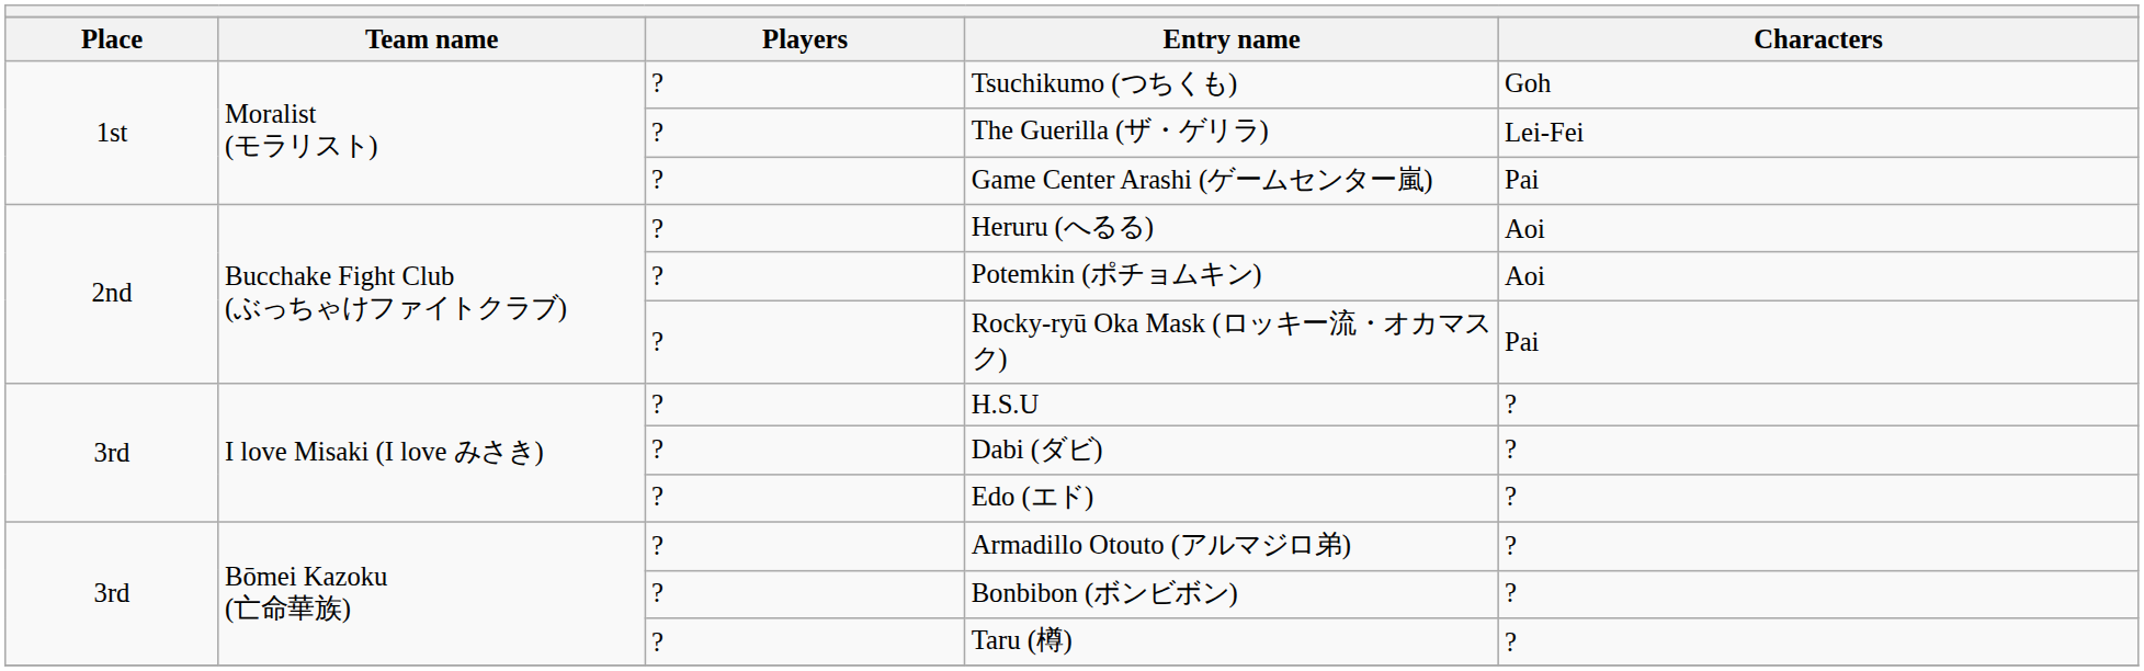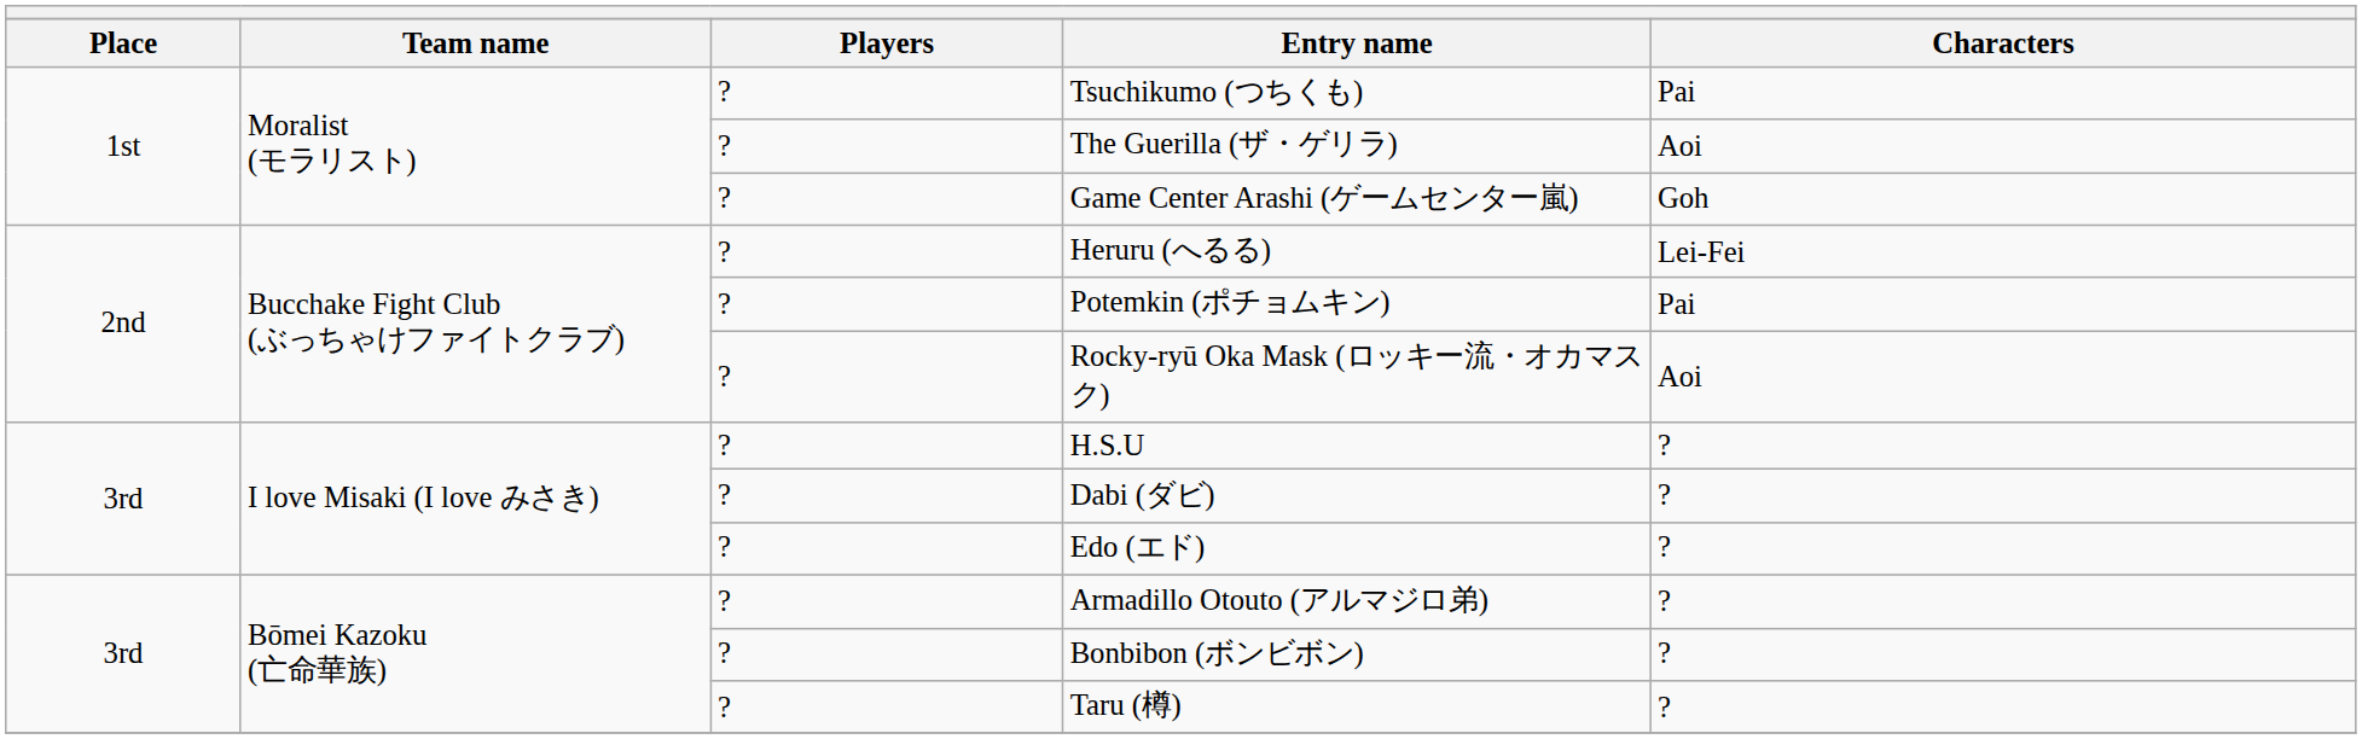 <table class="wikitable" width=100%>
 <tr>
 <th colspan=5></th>
 </tr>
 <tr bgcolor="#dddddd">
 </tr>
 <tr>
 <th width=10%>Place</th>
 <th width=20%>Team name</th>
 <th width=15%>Players</th>
 <th width=25%>Entry name</th>
 <th width=30%>Characters</th>
 </tr>
 <tr>
 <td align=center rowspan="3">1st</td>
 <td rowspan="3">Moralist<br>(モラリスト)</td>
 <td>?</td>
 <td>Tsuchikumo (つちくも)</td>
-<td>Goh</td>
+<td>Pai</td>
 </tr>
 <tr>
 <td>?</td>
 <td>The Guerilla (ザ・ゲリラ)</td>
-<td>Lei-Fei</td>
+<td>Aoi</td>
 </tr>
 <tr>
 <td>?</td>
 <td>Game Center Arashi (ゲームセンター嵐)</td>
-<td>Pai</td>
+<td>Goh</td>
 </tr>
 <tr>
 <td align=center rowspan="3">2nd</td>
 <td rowspan="3">Bucchake Fight Club<br>(ぶっちゃけファイトクラブ)</td>
 <td>?</td>
 <td>Heruru (へるる)</td>
-<td>Aoi</td>
+<td>Lei-Fei</td>
 </tr>
 <tr>
 <td>?</td>
 <td>Potemkin (ポチョムキン)</td>
-<td>Aoi</td>
+<td>Pai</td>
 </tr>
 <tr>
 <td>?</td>
 <td>Rocky-ryū Oka Mask (ロッキー流・オカマスク)</td>
-<td>Pai</td>
+<td>Aoi</td>
 </tr>
 <tr>
 <td align=center rowspan="3">3rd</td>
 <td rowspan="3">I love Misaki (I love みさき)</td>
 <td>?</td>
 <td>H.S.U</td>
 <td>?</td>
 </tr>
 <tr>
 <td>?</td>
 <td>Dabi (ダビ)</td>
 <td>?</td>
 </tr>
 <tr>
 <td>?</td>
 <td>Edo (エド)</td>
 <td>?</td>
 </tr>
 <tr>
 <td align=center rowspan="3">3rd</td>
 <td rowspan="3">Bōmei Kazoku<br>(亡命華族)</td>
 <td>?</td>
 <td>Armadillo Otouto (アルマジロ弟)</td>
 <td>?</td>
 </tr>
 <tr>
 <td>?</td>
 <td>Bonbibon (ボンビボン)</td>
 <td>?</td>
 </tr>
 <tr>
 <td>?</td>
 <td>Taru (樽)</td>
 <td>?</td>
 </tr>
 <tr>
 </tr>
 </table>
